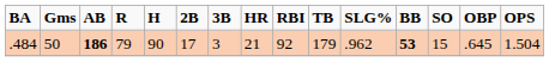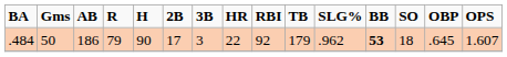 <table class="wikitable">
 <tr>
 <td width="25"><strong>BA</strong></td>
 <td width="25"><strong>Gms</strong></td>
 <td width="25"><strong>AB</strong></td>
 <td width="25"><strong>R</strong></td>
 <td width="25"><strong>H</strong></td>
 <td width="25"><strong>2B</strong></td>
 <td width="25"><strong>3B</strong></td>
 <td width="25"><strong>HR</strong></td>
 <td width="25"><strong>RBI</strong></td>
 <td width="25"><strong>TB</strong></td>
 <td width="25"><strong>SLG%</strong></td>
 <td width="25"><strong>BB</strong></td>
 <td width="25"><strong>SO</strong></td>
 <td width="25"><strong>OBP</strong></td>
 <td width="25"><strong>OPS</strong></td>
 </tr>
 <tr bgcolor="#FBCEB1">
 <td>.484</td>
 <td>50</td>
-<td><strong>186</strong></td>
+<td>186</td>
 <td>79</td>
 <td>90</td>
 <td>17</td>
 <td>3</td>
-<td>21</td>
+<td>22</td>
 <td>92</td>
 <td>179</td>
 <td>.962</td>
 <td><strong>53</strong></td>
-<td>15</td>
+<td>18</td>
 <td>.645</td>
-<td>1.504</td>
+<td>1.607</td>
 </tr>
 <tr bgcolor="#D0F0C0">
 </tr>
 </table>
